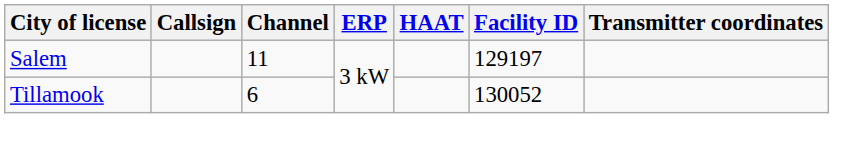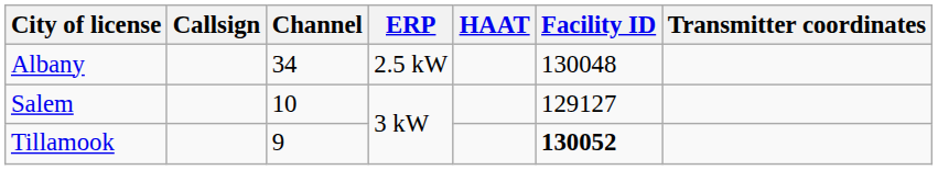 <table class="sortable wikitable">
 <tr>
 <th>City of license</th>
 <th>Callsign</th>
 <th>Channel</th>
 <th><a href='#'>ERP</a></th>
 <th><a href='#'>HAAT</a></th>
 <th><a href='#'>Facility ID</a></th>
 <th>Transmitter coordinates</th>
 </tr>
 <tr>
+<td><a href='#'>Albany</a></td>
+<td><strong></strong></td>
+<td>34</td>
+<td>2.5 kW</td>
+<td></td>
+<td>130048</td>
+<td></td>
+</tr>
+<tr>
 <td><a href='#'>Salem</a></td>
 <td><strong></strong></td>
-<td>11</td>
+<td>10</td>
 <td rowspan=2>3 kW</td>
 <td></td>
-<td>129197</td>
+<td>129127</td>
 <td></td>
 </tr>
 <tr>
 <td><a href='#'>Tillamook</a></td>
 <td><strong></strong></td>
-<td>6</td>
+<td>9</td>
 <td></td>
-<td>130052</td>
+<td><strong>130052</strong></td>
 <td></td>
 </tr>
 </table>
